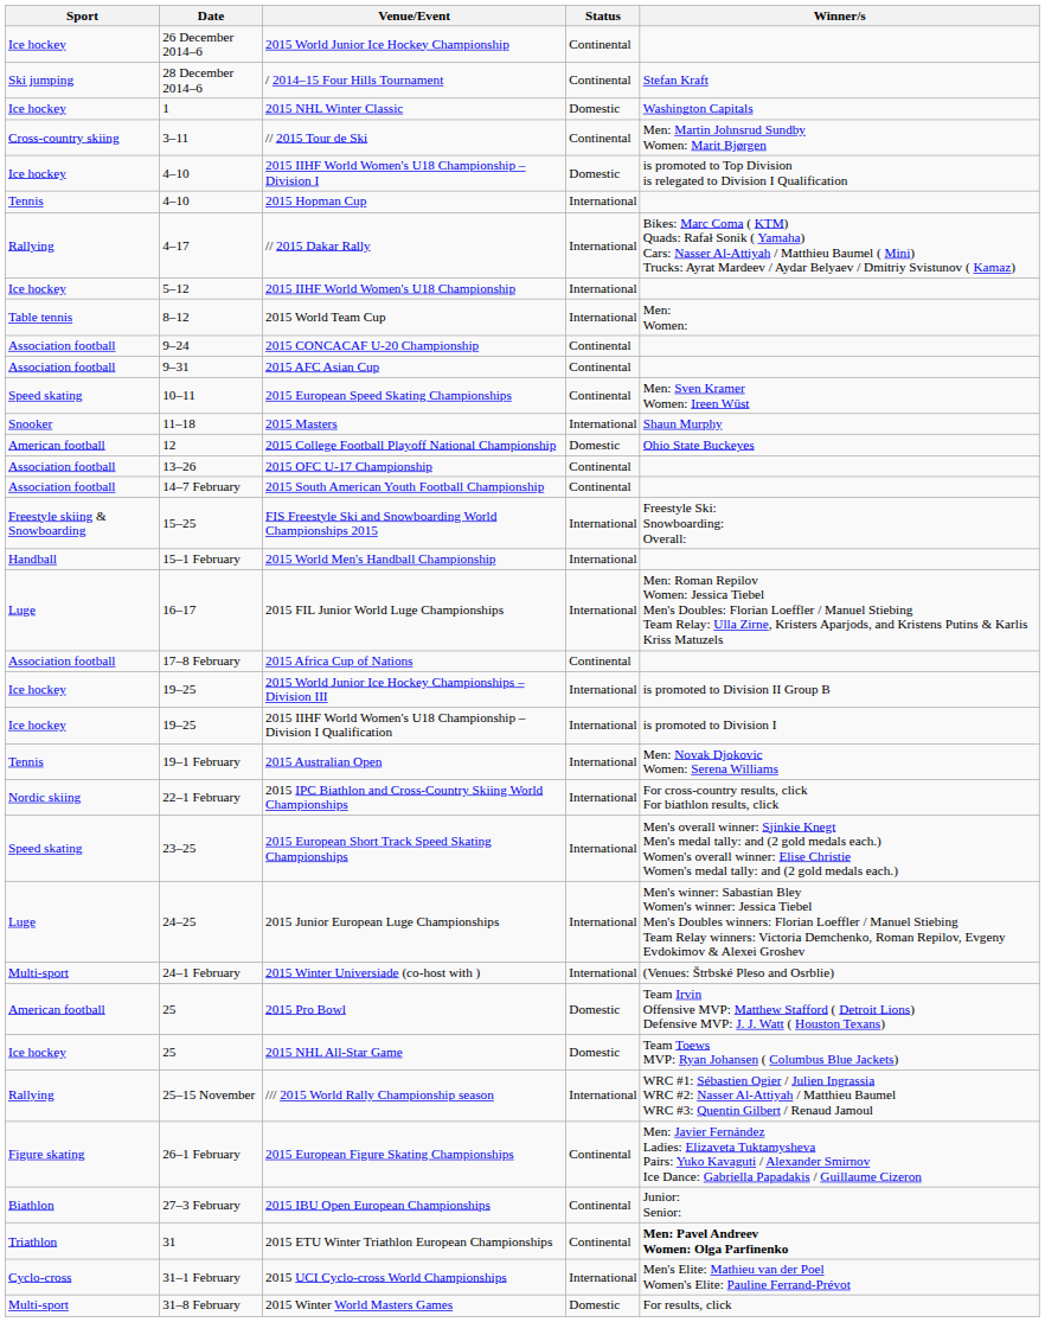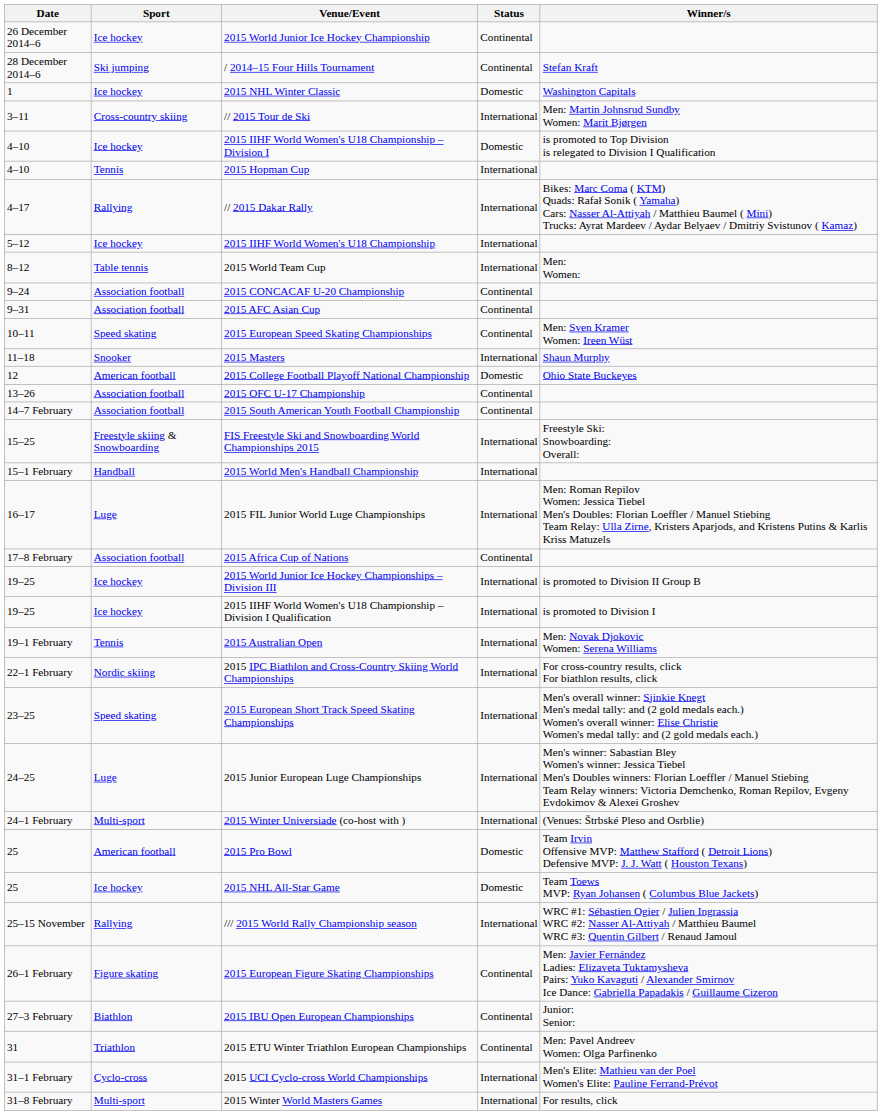 <table class="wikitable sortable">
 <tr>
+<th>Date</th>
 <th>Sport</th>
-<th>Date</th>
 <th>Venue/Event</th>
 <th>Status</th>
 <th>Winner/s</th>
 </tr>
 <tr>
+<td>26 December 2014–6</td>
 <td><a href='#'>Ice hockey</a></td>
-<td>26 December 2014–6</td>
 <td> <a href='#'>2015 World Junior Ice Hockey Championship</a></td>
 <td>Continental</td>
 <td></td>
 </tr>
 <tr>
+<td>28 December 2014–6</td>
 <td><a href='#'>Ski jumping</a></td>
-<td>28 December 2014–6</td>
 <td>/ <a href='#'>2014–15 Four Hills Tournament</a></td>
 <td>Continental</td>
 <td> <a href='#'>Stefan Kraft</a></td>
 </tr>
 <tr>
+<td>1</td>
 <td><a href='#'>Ice hockey</a></td>
-<td>1</td>
 <td> <a href='#'>2015 NHL Winter Classic</a></td>
 <td>Domestic</td>
 <td> <a href='#'>Washington Capitals</a></td>
 </tr>
 <tr>
+<td>3–11</td>
 <td><a href='#'>Cross-country skiing</a></td>
-<td>3–11</td>
 <td>// <a href='#'>2015 Tour de Ski</a></td>
-<td>Continental</td>
+<td>International</td>
 <td>Men:  <a href='#'>Martin Johnsrud Sundby</a><br>Women:  <a href='#'>Marit Bjørgen</a></td>
 </tr>
 <tr>
+<td>4–10</td>
 <td><a href='#'>Ice hockey</a></td>
-<td>4–10</td>
 <td> <a href='#'>2015 IIHF World Women's U18 Championship – Division I</a></td>
 <td>Domestic</td>
 <td> is promoted to Top Division<br> is relegated to Division I Qualification</td>
 </tr>
 <tr>
+<td>4–10</td>
 <td><a href='#'>Tennis</a></td>
-<td>4–10</td>
 <td> <a href='#'>2015 Hopman Cup</a></td>
 <td>International</td>
 <td></td>
 </tr>
 <tr>
+<td>4–17</td>
 <td><a href='#'>Rallying</a></td>
-<td>4–17</td>
 <td>// <a href='#'>2015 Dakar Rally</a></td>
 <td>International</td>
 <td>Bikes:  <a href='#'>Marc Coma</a> ( <a href='#'>KTM</a>)<br>Quads:  Rafał Sonik ( <a href='#'>Yamaha</a>)<br>Cars:  <a href='#'>Nasser Al-Attiyah</a> /  Matthieu Baumel ( <a href='#'>Mini</a>)<br>Trucks:  Ayrat Mardeev / Aydar Belyaev / Dmitriy Svistunov ( <a href='#'>Kamaz</a>)</td>
 </tr>
 <tr>
+<td>5–12</td>
 <td><a href='#'>Ice hockey</a></td>
-<td>5–12</td>
 <td> <a href='#'>2015 IIHF World Women's U18 Championship</a></td>
 <td>International</td>
 <td></td>
 </tr>
 <tr>
+<td>8–12</td>
 <td><a href='#'>Table tennis</a></td>
-<td>8–12</td>
 <td> 2015 World Team Cup</td>
 <td>International</td>
 <td>Men: <br>Women: </td>
 </tr>
 <tr>
+<td>9–24</td>
 <td><a href='#'>Association football</a></td>
-<td>9–24</td>
 <td> <a href='#'>2015 CONCACAF U-20 Championship</a></td>
 <td>Continental</td>
 <td></td>
 </tr>
 <tr>
+<td>9–31</td>
 <td><a href='#'>Association football</a></td>
-<td>9–31</td>
 <td> <a href='#'>2015 AFC Asian Cup</a></td>
 <td>Continental</td>
 <td></td>
 </tr>
 <tr>
+<td>10–11</td>
 <td><a href='#'>Speed skating</a></td>
-<td>10–11</td>
 <td> <a href='#'>2015 European Speed Skating Championships</a></td>
 <td>Continental</td>
 <td>Men:  <a href='#'>Sven Kramer</a><br>Women:  <a href='#'>Ireen Wüst</a></td>
 </tr>
 <tr>
+<td>11–18</td>
 <td><a href='#'>Snooker</a></td>
-<td>11–18</td>
 <td> <a href='#'>2015 Masters</a></td>
 <td>International</td>
 <td> <a href='#'>Shaun Murphy</a></td>
 </tr>
 <tr>
+<td>12</td>
 <td><a href='#'>American football</a></td>
-<td>12</td>
 <td> <a href='#'>2015 College Football Playoff National Championship</a></td>
 <td>Domestic</td>
 <td> <a href='#'>Ohio State Buckeyes</a></td>
 </tr>
 <tr>
+<td>13–26</td>
 <td><a href='#'>Association football</a></td>
-<td>13–26</td>
 <td> <a href='#'>2015 OFC U-17 Championship</a></td>
 <td>Continental</td>
 <td></td>
 </tr>
 <tr>
+<td>14–7 February</td>
 <td><a href='#'>Association football</a></td>
-<td>14–7 February</td>
 <td> <a href='#'>2015 South American Youth Football Championship</a></td>
 <td>Continental</td>
 <td></td>
 </tr>
 <tr>
+<td>15–25</td>
 <td><a href='#'>Freestyle skiing</a> & <a href='#'>Snowboarding</a></td>
-<td>15–25</td>
 <td> <a href='#'>FIS Freestyle Ski and Snowboarding World Championships 2015</a></td>
 <td>International</td>
 <td>Freestyle Ski: <br>Snowboarding: <br>Overall: </td>
 </tr>
 <tr>
+<td>15–1 February</td>
 <td><a href='#'>Handball</a></td>
-<td>15–1 February</td>
 <td> <a href='#'>2015 World Men's Handball Championship</a></td>
 <td>International</td>
 <td></td>
 </tr>
 <tr>
+<td>16–17</td>
 <td><a href='#'>Luge</a></td>
-<td>16–17</td>
 <td> 2015 FIL Junior World Luge Championships</td>
 <td>International</td>
 <td>Men:  Roman Repilov<br>Women:  Jessica Tiebel<br>Men's Doubles:  Florian Loeffler / Manuel Stiebing<br>Team Relay:  <a href='#'>Ulla Zirne</a>, Kristers Aparjods, and Kristens Putins & Karlis Kriss Matuzels</td>
 </tr>
 <tr>
+<td>17–8 February</td>
 <td><a href='#'>Association football</a></td>
-<td>17–8 February</td>
 <td> <a href='#'>2015 Africa Cup of Nations</a></td>
 <td>Continental</td>
 <td></td>
 </tr>
 <tr>
+<td>19–25</td>
 <td><a href='#'>Ice hockey</a></td>
-<td>19–25</td>
 <td> <a href='#'>2015 World Junior Ice Hockey Championships – Division III</a></td>
 <td>International</td>
 <td> is promoted to Division II Group B</td>
 </tr>
 <tr>
+<td>19–25</td>
 <td><a href='#'>Ice hockey</a></td>
-<td>19–25</td>
 <td> 2015 IIHF World Women's U18 Championship – Division I Qualification</td>
 <td>International</td>
 <td> is promoted to Division I</td>
 </tr>
 <tr>
+<td>19–1 February</td>
 <td><a href='#'>Tennis</a></td>
-<td>19–1 February</td>
 <td> <a href='#'>2015 Australian Open</a></td>
 <td>International</td>
 <td>Men:  <a href='#'>Novak Djokovic</a><br>Women:  <a href='#'>Serena Williams</a></td>
 </tr>
 <tr>
+<td>22–1 February</td>
 <td><a href='#'>Nordic skiing</a></td>
-<td>22–1 February</td>
 <td> 2015 <a href='#'>IPC Biathlon and Cross-Country Skiing World Championships</a></td>
 <td>International</td>
 <td>For cross-country results, click <br>For biathlon results, click </td>
 </tr>
 <tr>
+<td>23–25</td>
 <td><a href='#'>Speed skating</a></td>
-<td>23–25</td>
 <td> <a href='#'>2015 European Short Track Speed Skating Championships</a></td>
 <td>International</td>
 <td>Men's overall winner:  <a href='#'>Sjinkie Knegt</a><br>Men's medal tally:  and  (2 gold medals each.)<br>Women's overall winner:  <a href='#'>Elise Christie</a><br>Women's medal tally:  and  (2 gold medals each.)</td>
 </tr>
 <tr>
+<td>24–25</td>
 <td><a href='#'>Luge</a></td>
-<td>24–25</td>
 <td> 2015 Junior European Luge Championships</td>
 <td>International</td>
 <td>Men's winner:  Sabastian Bley<br>Women's winner:  Jessica Tiebel<br>Men's Doubles winners:  Florian Loeffler / Manuel Stiebing<br>Team Relay winners:  Victoria Demchenko, Roman Repilov, Evgeny Evdokimov & Alexei Groshev</td>
 </tr>
 <tr>
+<td>24–1 February</td>
 <td><a href='#'>Multi-sport</a></td>
-<td>24–1 February</td>
 <td> <a href='#'>2015 Winter Universiade</a> (co-host with )</td>
 <td>International</td>
 <td> (Venues: Štrbské Pleso and Osrblie)</td>
 </tr>
 <tr>
+<td>25</td>
 <td><a href='#'>American football</a></td>
-<td>25</td>
 <td> <a href='#'>2015 Pro Bowl</a></td>
 <td>Domestic</td>
 <td>Team <a href='#'>Irvin</a><br>Offensive MVP:  <a href='#'>Matthew Stafford</a> ( <a href='#'>Detroit Lions</a>)<br>Defensive MVP:  <a href='#'>J. J. Watt</a> ( <a href='#'>Houston Texans</a>)</td>
 </tr>
 <tr>
+<td>25</td>
 <td><a href='#'>Ice hockey</a></td>
-<td>25</td>
 <td> <a href='#'>2015 NHL All-Star Game</a></td>
 <td>Domestic</td>
 <td>Team <a href='#'>Toews</a><br>MVP:  <a href='#'>Ryan Johansen</a> ( <a href='#'>Columbus Blue Jackets</a>)</td>
 </tr>
 <tr>
+<td>25–15 November</td>
 <td><a href='#'>Rallying</a></td>
-<td>25–15 November</td>
 <td>/// <a href='#'>2015 World Rally Championship season</a></td>
 <td>International</td>
 <td>WRC #1:  <a href='#'>Sébastien Ogier</a> /  <a href='#'>Julien Ingrassia</a><br>WRC #2:  <a href='#'>Nasser Al-Attiyah</a> /  Matthieu Baumel<br>WRC #3:  <a href='#'>Quentin Gilbert</a> /  Renaud Jamoul</td>
 </tr>
 <tr>
+<td>26–1 February</td>
 <td><a href='#'>Figure skating</a></td>
-<td>26–1 February</td>
 <td> <a href='#'>2015 European Figure Skating Championships</a></td>
 <td>Continental</td>
 <td>Men:  <a href='#'>Javier Fernández</a><br>Ladies:  <a href='#'>Elizaveta Tuktamysheva</a><br>Pairs:  <a href='#'>Yuko Kavaguti</a> / <a href='#'>Alexander Smirnov</a><br>Ice Dance:  <a href='#'>Gabriella Papadakis</a> / <a href='#'>Guillaume Cizeron</a></td>
 </tr>
 <tr>
+<td>27–3 February</td>
 <td><a href='#'>Biathlon</a></td>
-<td>27–3 February</td>
 <td> <a href='#'>2015 IBU Open European Championships</a></td>
 <td>Continental</td>
 <td>Junior: <br>Senior: </td>
 </tr>
 <tr>
+<td>31</td>
 <td><a href='#'>Triathlon</a></td>
-<td>31</td>
 <td> 2015 ETU Winter Triathlon European Championships</td>
 <td>Continental</td>
-<td><strong>Men:  Pavel Andreev<br>Women:  Olga Parfinenko</strong></td>
+<td>Men:  Pavel Andreev<br>Women:  Olga Parfinenko</td>
 </tr>
 <tr>
+<td>31–1 February</td>
 <td><a href='#'>Cyclo-cross</a></td>
-<td>31–1 February</td>
 <td> 2015 <a href='#'>UCI Cyclo-cross World Championships</a></td>
 <td>International</td>
 <td>Men's Elite:  <a href='#'>Mathieu van der Poel</a><br>Women's Elite:  <a href='#'>Pauline Ferrand-Prévot</a></td>
 </tr>
 <tr>
+<td>31–8 February</td>
 <td><a href='#'>Multi-sport</a></td>
-<td>31–8 February</td>
 <td> 2015 Winter <a href='#'>World Masters Games</a></td>
-<td>Domestic</td>
+<td>International</td>
 <td>For results, click </td>
 </tr>
 </table>
